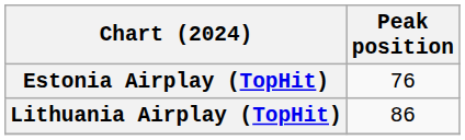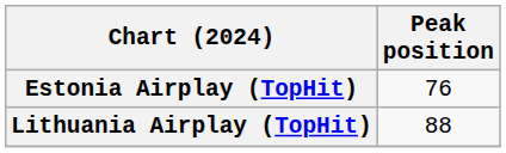 <table class="wikitable sortable plainrowheaders" style="text-align:center">
 <tr>
 <th scope="col">Chart (2024)</th>
 <th scope="col">Peak<br>position</th>
 </tr>
 <tr>
 <th scope="row">Estonia Airplay (<a href='#'>TopHit</a>)</th>
 <td>76</td>
 </tr>
 <tr>
 <th scope="row">Lithuania Airplay (<a href='#'>TopHit</a>)</th>
-<td>86</td>
+<td>88</td>
 </tr>
 <tr>
 </tr>
 </table>
